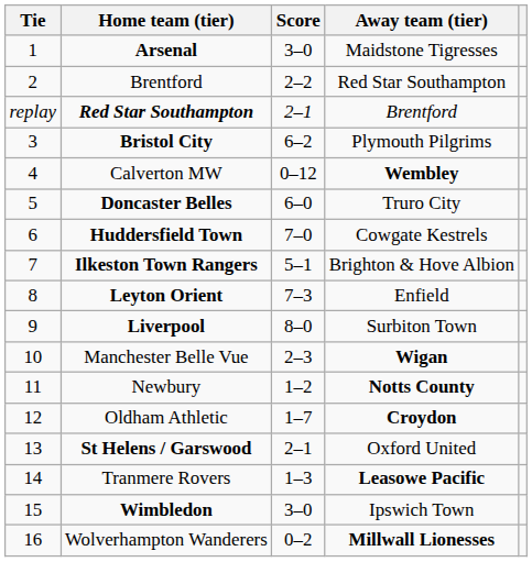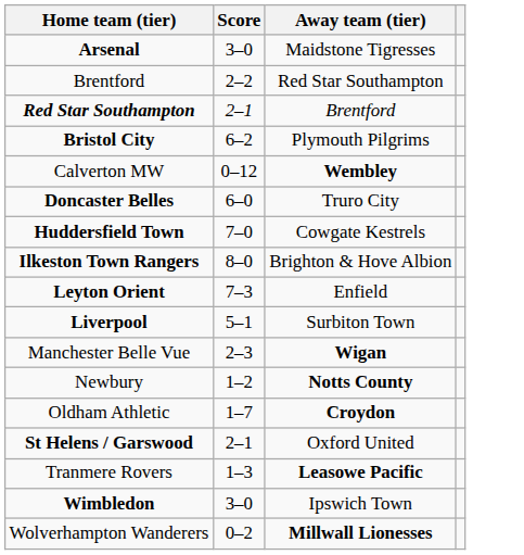 <table class="wikitable" style="text-align:center; font-size:85%">
 <tr>
-<th>Tie</th>
 <th>Home team (tier)</th>
 <th>Score</th>
 <th>Away team (tier)</th>
 <th></th>
 </tr>
 <tr>
-<td align="center">1</td>
 <td><strong>Arsenal</strong></td>
 <td align="center">3–0</td>
 <td>Maidstone Tigresses</td>
 <td></td>
 </tr>
 <tr>
-<td align="center">2</td>
 <td>Brentford</td>
 <td align="center">2–2 </td>
 <td>Red Star Southampton</td>
 <td></td>
 </tr>
 <tr>
-<td align="center"><em>replay</em></td>
 <td><strong><em>Red Star Southampton</em></strong></td>
 <td align="center"><em>2–1</em></td>
 <td><em>Brentford</em></td>
 <td></td>
 </tr>
 <tr>
-<td align="center">3</td>
 <td><strong>Bristol City</strong></td>
 <td align="center">6–2</td>
 <td>Plymouth Pilgrims</td>
 <td></td>
 </tr>
 <tr>
-<td align="center">4</td>
 <td>Calverton MW</td>
 <td align="center">0–12</td>
 <td><strong>Wembley</strong></td>
 <td></td>
 </tr>
 <tr>
-<td align="center">5</td>
 <td><strong>Doncaster Belles</strong></td>
 <td align="center">6–0</td>
 <td>Truro City</td>
 <td></td>
 </tr>
 <tr>
-<td align="center">6</td>
 <td><strong>Huddersfield Town</strong></td>
 <td align="center">7–0</td>
 <td>Cowgate Kestrels</td>
 <td></td>
 </tr>
 <tr>
-<td align="center">7</td>
 <td><strong>Ilkeston Town Rangers</strong></td>
-<td align="center">5–1</td>
+<td align="center">8–0</td>
 <td>Brighton & Hove Albion</td>
 <td></td>
 </tr>
 <tr>
-<td align="center">8</td>
 <td><strong>Leyton Orient</strong></td>
 <td align="center">7–3</td>
 <td>Enfield</td>
 <td></td>
 </tr>
 <tr>
-<td align="center">9</td>
 <td><strong>Liverpool</strong></td>
-<td align="center">8–0</td>
+<td align="center">5–1</td>
 <td>Surbiton Town</td>
 <td></td>
 </tr>
 <tr>
-<td align="center">10</td>
 <td>Manchester Belle Vue</td>
 <td align="center">2–3</td>
 <td><strong>Wigan</strong></td>
 <td></td>
 </tr>
 <tr>
-<td align="center">11</td>
 <td>Newbury</td>
 <td align="center">1–2</td>
 <td><strong>Notts County</strong></td>
 <td></td>
 </tr>
 <tr>
-<td align="center">12</td>
 <td>Oldham Athletic</td>
 <td align="center">1–7</td>
 <td><strong>Croydon</strong></td>
 <td></td>
 </tr>
 <tr>
-<td align="center">13</td>
 <td><strong>St Helens / Garswood</strong></td>
 <td align="center">2–1</td>
 <td>Oxford United</td>
 <td></td>
 </tr>
 <tr>
-<td align="center">14</td>
 <td>Tranmere Rovers</td>
 <td align="center">1–3</td>
 <td><strong>Leasowe Pacific</strong></td>
 <td></td>
 </tr>
 <tr>
-<td align="center">15</td>
 <td><strong>Wimbledon</strong></td>
 <td align="center">3–0</td>
 <td>Ipswich Town</td>
 <td></td>
 </tr>
 <tr>
-<td align="center">16</td>
 <td>Wolverhampton Wanderers</td>
 <td align="center">0–2</td>
 <td><strong>Millwall Lionesses</strong></td>
 <td></td>
 </tr>
 </table>
